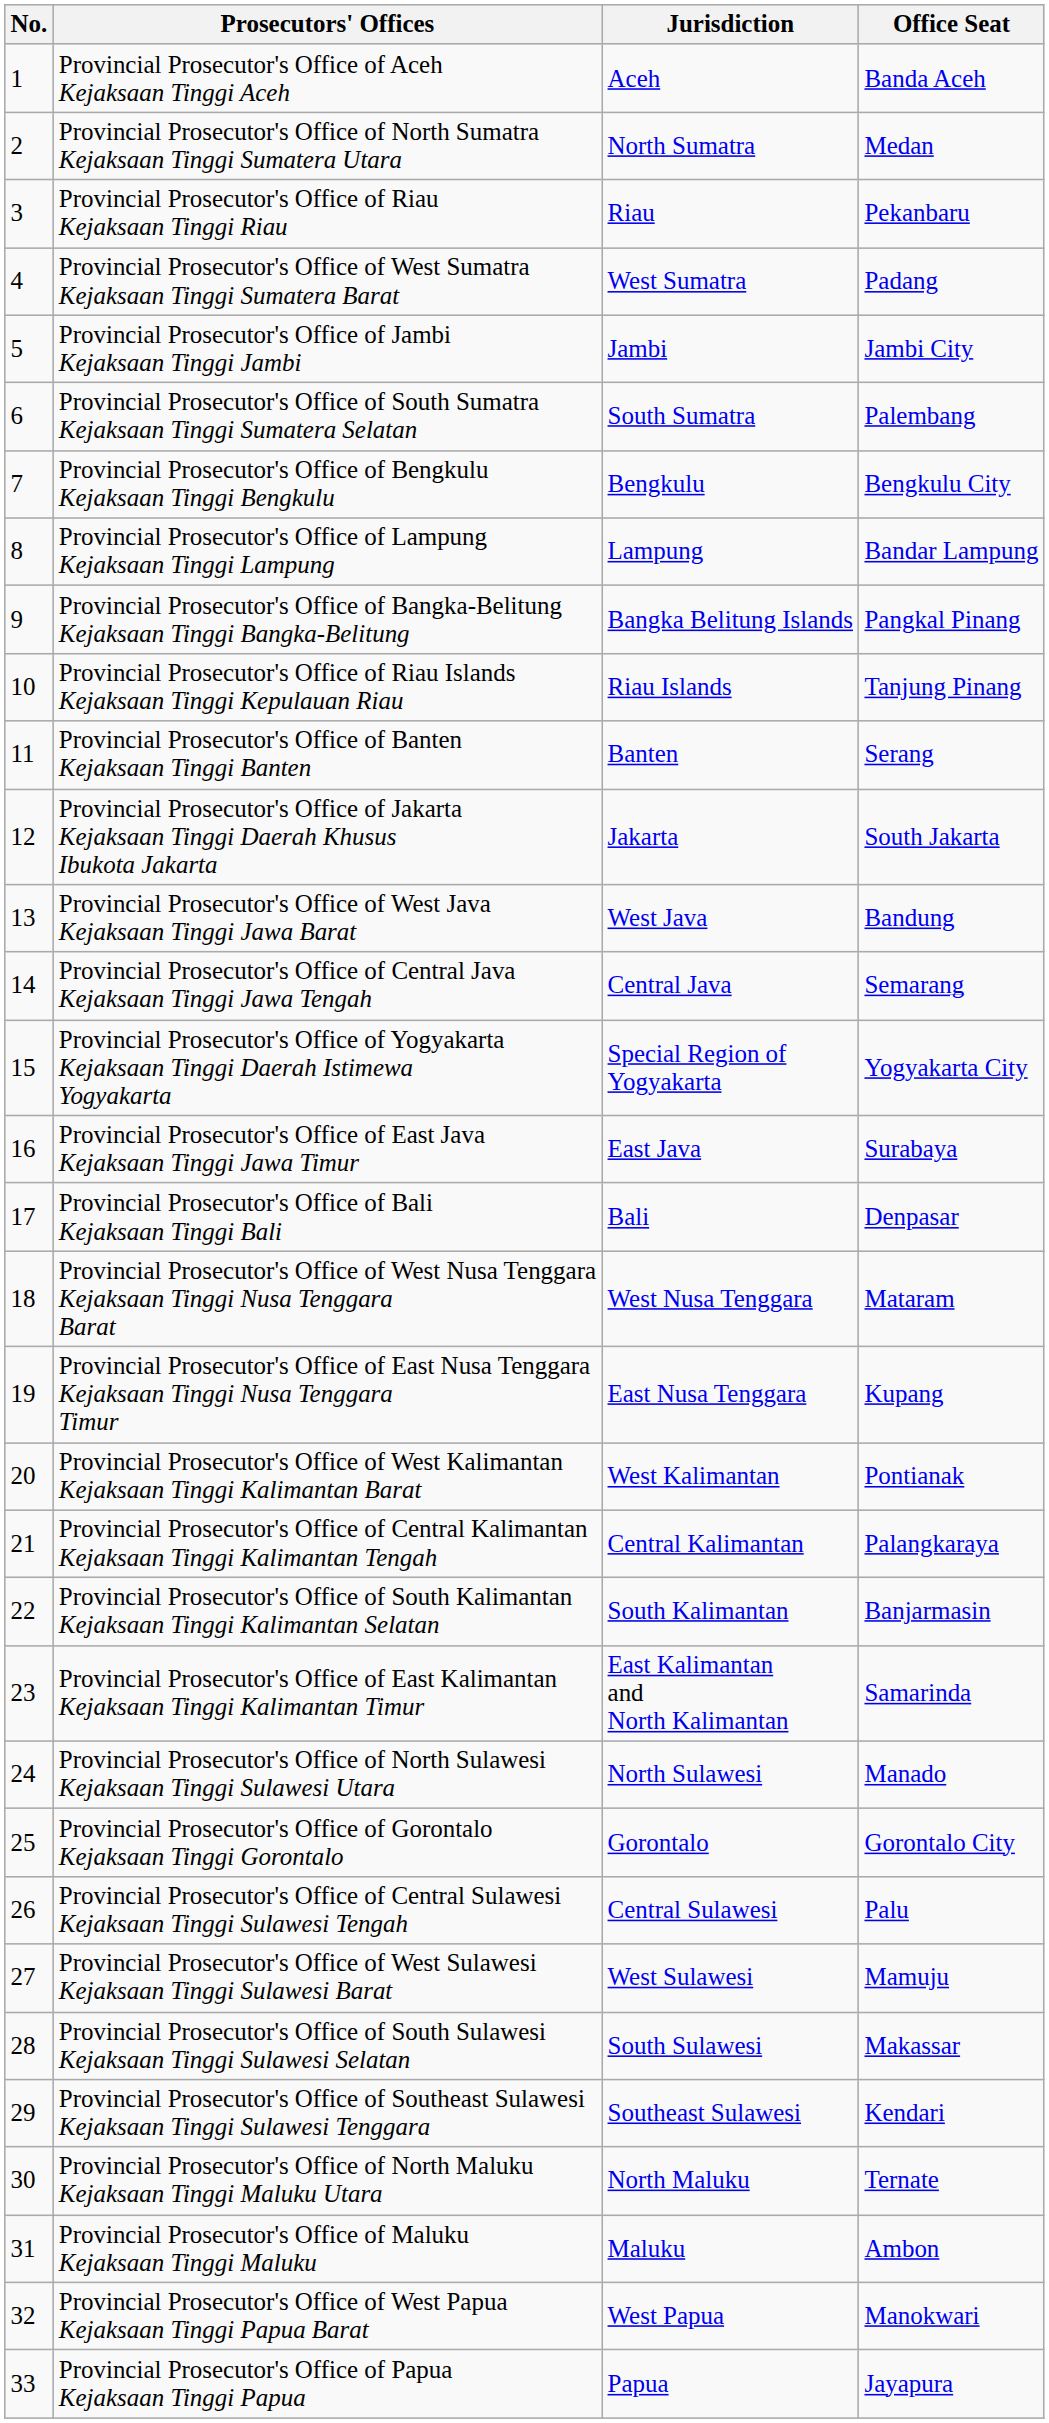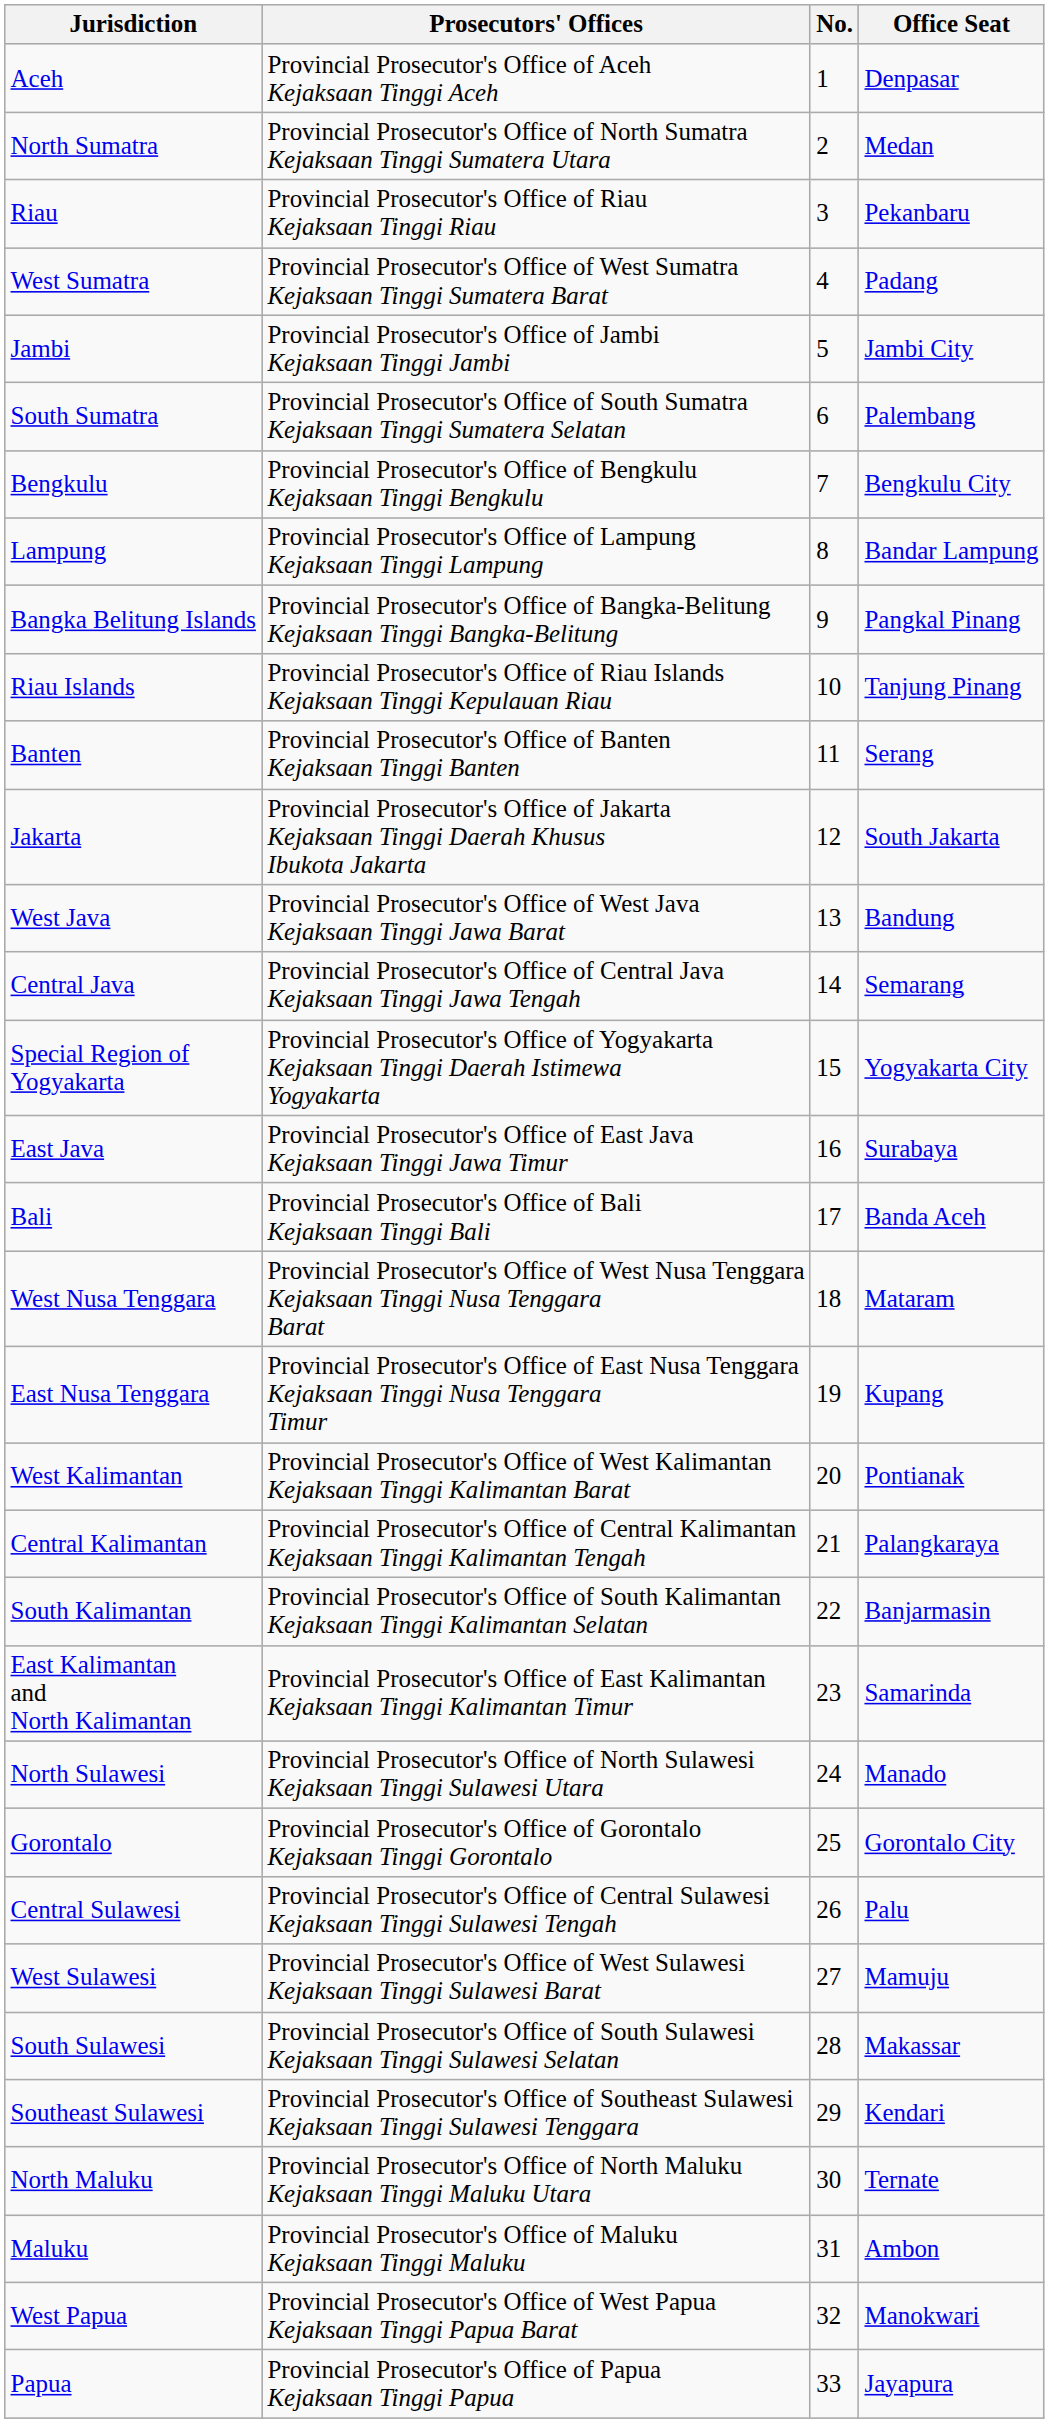 <table class="wikitable sortable">
 <tr>
+<th>Jurisdiction</th>
+<th>Prosecutors' Offices</th>
 <th>No.</th>
-<th>Prosecutors' Offices</th>
-<th>Jurisdiction</th>
 <th>Office Seat</th>
 </tr>
 <tr>
+<td><a href='#'>Aceh</a></td>
+<td>Provincial Prosecutor's Office of Aceh<br><em>Kejaksaan Tinggi Aceh</em></td>
 <td>1</td>
-<td>Provincial Prosecutor's Office of Aceh<br><em>Kejaksaan Tinggi Aceh</em></td>
-<td><a href='#'>Aceh</a></td>
+<td><a href='#'>Denpasar</a></td>
+</tr>
+<tr>
+<td><a href='#'>North Sumatra</a></td>
+<td>Provincial Prosecutor's Office of North Sumatra<br><em>Kejaksaan Tinggi Sumatera Utara</em></td>
+<td>2</td>
+<td><a href='#'>Medan</a></td>
+</tr>
+<tr>
+<td><a href='#'>Riau</a></td>
+<td>Provincial Prosecutor's Office of Riau<br><em>Kejaksaan Tinggi Riau</em></td>
+<td>3</td>
+<td><a href='#'>Pekanbaru</a></td>
+</tr>
+<tr>
+<td><a href='#'>West Sumatra</a></td>
+<td>Provincial Prosecutor's Office of West Sumatra<br><em>Kejaksaan Tinggi Sumatera Barat</em></td>
+<td>4</td>
+<td><a href='#'>Padang</a></td>
+</tr>
+<tr>
+<td><a href='#'>Jambi</a></td>
+<td>Provincial Prosecutor's Office of Jambi<br><em>Kejaksaan Tinggi Jambi</em></td>
+<td>5</td>
+<td><a href='#'>Jambi City</a></td>
+</tr>
+<tr>
+<td><a href='#'>South Sumatra</a></td>
+<td>Provincial Prosecutor's Office of South Sumatra<br><em>Kejaksaan Tinggi Sumatera Selatan</em></td>
+<td>6</td>
+<td><a href='#'>Palembang</a></td>
+</tr>
+<tr>
+<td><a href='#'>Bengkulu</a></td>
+<td>Provincial Prosecutor's Office of Bengkulu<br><em>Kejaksaan Tinggi Bengkulu</em></td>
+<td>7</td>
+<td><a href='#'>Bengkulu City</a></td>
+</tr>
+<tr>
+<td><a href='#'>Lampung</a></td>
+<td>Provincial Prosecutor's Office of Lampung<br><em>Kejaksaan Tinggi Lampung</em></td>
+<td>8</td>
+<td><a href='#'>Bandar Lampung</a></td>
+</tr>
+<tr>
+<td><a href='#'>Bangka Belitung Islands</a></td>
+<td>Provincial Prosecutor's Office of Bangka-Belitung<br><em>Kejaksaan Tinggi Bangka-Belitung</em></td>
+<td>9</td>
+<td><a href='#'>Pangkal Pinang</a></td>
+</tr>
+<tr>
+<td><a href='#'>Riau Islands</a></td>
+<td>Provincial Prosecutor's Office of Riau Islands<br><em>Kejaksaan Tinggi Kepulauan Riau</em></td>
+<td>10</td>
+<td><a href='#'>Tanjung Pinang</a></td>
+</tr>
+<tr>
+<td><a href='#'>Banten</a></td>
+<td>Provincial Prosecutor's Office of Banten<br><em>Kejaksaan Tinggi Banten</em></td>
+<td>11</td>
+<td><a href='#'>Serang</a></td>
+</tr>
+<tr>
+<td><a href='#'>Jakarta</a></td>
+<td>Provincial Prosecutor's Office of Jakarta<br><em>Kejaksaan Tinggi Daerah Khusus</em><br><em>Ibukota Jakarta</em></td>
+<td>12</td>
+<td><a href='#'>South Jakarta</a></td>
+</tr>
+<tr>
+<td><a href='#'>West Java</a></td>
+<td>Provincial Prosecutor's Office of West Java<br><em>Kejaksaan Tinggi Jawa Barat</em></td>
+<td>13</td>
+<td><a href='#'>Bandung</a></td>
+</tr>
+<tr>
+<td><a href='#'>Central Java</a></td>
+<td>Provincial Prosecutor's Office of Central Java<br><em>Kejaksaan Tinggi Jawa Tengah</em></td>
+<td>14</td>
+<td><a href='#'>Semarang</a></td>
+</tr>
+<tr>
+<td><a href='#'>Special Region of</a><br><a href='#'>Yogyakarta</a></td>
+<td>Provincial Prosecutor's Office of Yogyakarta<br><em>Kejaksaan Tinggi Daerah Istimewa</em><br><em>Yogyakarta</em></td>
+<td>15</td>
+<td><a href='#'>Yogyakarta City</a></td>
+</tr>
+<tr>
+<td><a href='#'>East Java</a></td>
+<td>Provincial Prosecutor's Office of East Java<br><em>Kejaksaan Tinggi Jawa Timur</em></td>
+<td>16</td>
+<td><a href='#'>Surabaya</a></td>
+</tr>
+<tr>
+<td><a href='#'>Bali</a></td>
+<td>Provincial Prosecutor's Office of Bali<br><em>Kejaksaan Tinggi Bali</em></td>
+<td>17</td>
 <td><a href='#'>Banda Aceh</a></td>
 </tr>
 <tr>
-<td>2</td>
-<td>Provincial Prosecutor's Office of North Sumatra<br><em>Kejaksaan Tinggi Sumatera Utara</em></td>
-<td><a href='#'>North Sumatra</a></td>
-<td><a href='#'>Medan</a></td>
-</tr>
-<tr>
-<td>3</td>
-<td>Provincial Prosecutor's Office of Riau<br><em>Kejaksaan Tinggi Riau</em></td>
-<td><a href='#'>Riau</a></td>
-<td><a href='#'>Pekanbaru</a></td>
-</tr>
-<tr>
-<td>4</td>
-<td>Provincial Prosecutor's Office of West Sumatra<br><em>Kejaksaan Tinggi Sumatera Barat</em></td>
-<td><a href='#'>West Sumatra</a></td>
-<td><a href='#'>Padang</a></td>
-</tr>
-<tr>
-<td>5</td>
-<td>Provincial Prosecutor's Office of Jambi<br><em>Kejaksaan Tinggi Jambi</em></td>
-<td><a href='#'>Jambi</a></td>
-<td><a href='#'>Jambi City</a></td>
-</tr>
-<tr>
-<td>6</td>
-<td>Provincial Prosecutor's Office of South Sumatra<br><em>Kejaksaan Tinggi Sumatera Selatan</em></td>
-<td><a href='#'>South Sumatra</a></td>
-<td><a href='#'>Palembang</a></td>
-</tr>
-<tr>
-<td>7</td>
-<td>Provincial Prosecutor's Office of Bengkulu<br><em>Kejaksaan Tinggi Bengkulu</em></td>
-<td><a href='#'>Bengkulu</a></td>
-<td><a href='#'>Bengkulu City</a></td>
-</tr>
-<tr>
-<td>8</td>
-<td>Provincial Prosecutor's Office of Lampung<br><em>Kejaksaan Tinggi Lampung</em></td>
-<td><a href='#'>Lampung</a></td>
-<td><a href='#'>Bandar Lampung</a></td>
-</tr>
-<tr>
-<td>9</td>
-<td>Provincial Prosecutor's Office of Bangka-Belitung<br><em>Kejaksaan Tinggi Bangka-Belitung</em></td>
-<td><a href='#'>Bangka Belitung Islands</a></td>
-<td><a href='#'>Pangkal Pinang</a></td>
-</tr>
-<tr>
-<td>10</td>
-<td>Provincial Prosecutor's Office of Riau Islands<br><em>Kejaksaan Tinggi Kepulauan Riau</em></td>
-<td><a href='#'>Riau Islands</a></td>
-<td><a href='#'>Tanjung Pinang</a></td>
-</tr>
-<tr>
-<td>11</td>
-<td>Provincial Prosecutor's Office of Banten<br><em>Kejaksaan Tinggi Banten</em></td>
-<td><a href='#'>Banten</a></td>
-<td><a href='#'>Serang</a></td>
-</tr>
-<tr>
-<td>12</td>
-<td>Provincial Prosecutor's Office of Jakarta<br><em>Kejaksaan Tinggi Daerah Khusus</em><br><em>Ibukota Jakarta</em></td>
-<td><a href='#'>Jakarta</a></td>
-<td><a href='#'>South Jakarta</a></td>
-</tr>
-<tr>
-<td>13</td>
-<td>Provincial Prosecutor's Office of West Java<br><em>Kejaksaan Tinggi Jawa Barat</em></td>
-<td><a href='#'>West Java</a></td>
-<td><a href='#'>Bandung</a></td>
-</tr>
-<tr>
-<td>14</td>
-<td>Provincial Prosecutor's Office of Central Java<br><em>Kejaksaan Tinggi Jawa Tengah</em></td>
-<td><a href='#'>Central Java</a></td>
-<td><a href='#'>Semarang</a></td>
-</tr>
-<tr>
-<td>15</td>
-<td>Provincial Prosecutor's Office of Yogyakarta<br><em>Kejaksaan Tinggi Daerah Istimewa</em><br><em>Yogyakarta</em></td>
-<td><a href='#'>Special Region of</a><br><a href='#'>Yogyakarta</a></td>
-<td><a href='#'>Yogyakarta City</a></td>
-</tr>
-<tr>
-<td>16</td>
-<td>Provincial Prosecutor's Office of East Java<br><em>Kejaksaan Tinggi Jawa Timur</em></td>
-<td><a href='#'>East Java</a></td>
-<td><a href='#'>Surabaya</a></td>
-</tr>
-<tr>
-<td>17</td>
-<td>Provincial Prosecutor's Office of Bali<br><em>Kejaksaan Tinggi Bali</em></td>
-<td><a href='#'>Bali</a></td>
-<td><a href='#'>Denpasar</a></td>
-</tr>
-<tr>
+<td><a href='#'>West Nusa Tenggara</a></td>
+<td>Provincial Prosecutor's Office of West Nusa Tenggara<br><em>Kejaksaan Tinggi Nusa Tenggara</em><br><em>Barat</em></td>
 <td>18</td>
-<td>Provincial Prosecutor's Office of West Nusa Tenggara<br><em>Kejaksaan Tinggi Nusa Tenggara</em><br><em>Barat</em></td>
-<td><a href='#'>West Nusa Tenggara</a></td>
 <td><a href='#'>Mataram</a></td>
 </tr>
 <tr>
+<td><a href='#'>East Nusa Tenggara</a></td>
+<td>Provincial Prosecutor's Office of East Nusa Tenggara<br><em>Kejaksaan Tinggi Nusa Tenggara</em><br><em>Timur</em></td>
 <td>19</td>
-<td>Provincial Prosecutor's Office of East Nusa Tenggara<br><em>Kejaksaan Tinggi Nusa Tenggara</em><br><em>Timur</em></td>
-<td><a href='#'>East Nusa Tenggara</a></td>
 <td><a href='#'>Kupang</a></td>
 </tr>
 <tr>
+<td><a href='#'>West Kalimantan</a></td>
+<td>Provincial Prosecutor's Office of West Kalimantan<br><em>Kejaksaan Tinggi Kalimantan Barat</em></td>
 <td>20</td>
-<td>Provincial Prosecutor's Office of West Kalimantan<br><em>Kejaksaan Tinggi Kalimantan Barat</em></td>
-<td><a href='#'>West Kalimantan</a></td>
 <td><a href='#'>Pontianak</a></td>
 </tr>
 <tr>
+<td><a href='#'>Central Kalimantan</a></td>
+<td>Provincial Prosecutor's Office of Central Kalimantan<br><em>Kejaksaan Tinggi Kalimantan Tengah</em></td>
 <td>21</td>
-<td>Provincial Prosecutor's Office of Central Kalimantan<br><em>Kejaksaan Tinggi Kalimantan Tengah</em></td>
-<td><a href='#'>Central Kalimantan</a></td>
 <td><a href='#'>Palangkaraya</a></td>
 </tr>
 <tr>
+<td><a href='#'>South Kalimantan</a></td>
+<td>Provincial Prosecutor's Office of South Kalimantan<br><em>Kejaksaan Tinggi Kalimantan Selatan</em></td>
 <td>22</td>
-<td>Provincial Prosecutor's Office of South Kalimantan<br><em>Kejaksaan Tinggi Kalimantan Selatan</em></td>
-<td><a href='#'>South Kalimantan</a></td>
 <td><a href='#'>Banjarmasin</a></td>
 </tr>
 <tr>
+<td><a href='#'>East Kalimantan</a><br>and<br><a href='#'>North Kalimantan</a></td>
+<td>Provincial Prosecutor's Office of East Kalimantan<br><em>Kejaksaan Tinggi Kalimantan Timur</em></td>
 <td>23</td>
-<td>Provincial Prosecutor's Office of East Kalimantan<br><em>Kejaksaan Tinggi Kalimantan Timur</em></td>
-<td><a href='#'>East Kalimantan</a><br>and<br><a href='#'>North Kalimantan</a></td>
 <td><a href='#'>Samarinda</a></td>
 </tr>
 <tr>
+<td><a href='#'>North Sulawesi</a></td>
+<td>Provincial Prosecutor's Office of North Sulawesi<br><em>Kejaksaan Tinggi Sulawesi Utara</em></td>
 <td>24</td>
-<td>Provincial Prosecutor's Office of North Sulawesi<br><em>Kejaksaan Tinggi Sulawesi Utara</em></td>
-<td><a href='#'>North Sulawesi</a></td>
 <td><a href='#'>Manado</a></td>
 </tr>
 <tr>
+<td><a href='#'>Gorontalo</a></td>
+<td>Provincial Prosecutor's Office of Gorontalo<br><em>Kejaksaan Tinggi Gorontalo</em></td>
 <td>25</td>
-<td>Provincial Prosecutor's Office of Gorontalo<br><em>Kejaksaan Tinggi Gorontalo</em></td>
-<td><a href='#'>Gorontalo</a></td>
 <td><a href='#'>Gorontalo City</a></td>
 </tr>
 <tr>
+<td><a href='#'>Central Sulawesi</a></td>
+<td>Provincial Prosecutor's Office of Central Sulawesi<br><em>Kejaksaan Tinggi Sulawesi Tengah</em></td>
 <td>26</td>
-<td>Provincial Prosecutor's Office of Central Sulawesi<br><em>Kejaksaan Tinggi Sulawesi Tengah</em></td>
-<td><a href='#'>Central Sulawesi</a></td>
 <td><a href='#'>Palu</a></td>
 </tr>
 <tr>
+<td><a href='#'>West Sulawesi</a></td>
+<td>Provincial Prosecutor's Office of West Sulawesi<br><em>Kejaksaan Tinggi Sulawesi Barat</em></td>
 <td>27</td>
-<td>Provincial Prosecutor's Office of West Sulawesi<br><em>Kejaksaan Tinggi Sulawesi Barat</em></td>
-<td><a href='#'>West Sulawesi</a></td>
 <td><a href='#'>Mamuju</a></td>
 </tr>
 <tr>
+<td><a href='#'>South Sulawesi</a></td>
+<td>Provincial Prosecutor's Office of South Sulawesi<br><em>Kejaksaan Tinggi Sulawesi Selatan</em></td>
 <td>28</td>
-<td>Provincial Prosecutor's Office of South Sulawesi<br><em>Kejaksaan Tinggi Sulawesi Selatan</em></td>
-<td><a href='#'>South Sulawesi</a></td>
 <td><a href='#'>Makassar</a></td>
 </tr>
 <tr>
+<td><a href='#'>Southeast Sulawesi</a></td>
+<td>Provincial Prosecutor's Office of Southeast Sulawesi<br><em>Kejaksaan Tinggi Sulawesi Tenggara</em></td>
 <td>29</td>
-<td>Provincial Prosecutor's Office of Southeast Sulawesi<br><em>Kejaksaan Tinggi Sulawesi Tenggara</em></td>
-<td><a href='#'>Southeast Sulawesi</a></td>
 <td><a href='#'>Kendari</a></td>
 </tr>
 <tr>
+<td><a href='#'>North Maluku</a></td>
+<td>Provincial Prosecutor's Office of North Maluku<br><em>Kejaksaan Tinggi Maluku Utara</em></td>
 <td>30</td>
-<td>Provincial Prosecutor's Office of North Maluku<br><em>Kejaksaan Tinggi Maluku Utara</em></td>
-<td><a href='#'>North Maluku</a></td>
 <td><a href='#'>Ternate</a></td>
 </tr>
 <tr>
+<td><a href='#'>Maluku</a></td>
+<td>Provincial Prosecutor's Office of Maluku<br><em>Kejaksaan Tinggi Maluku</em></td>
 <td>31</td>
-<td>Provincial Prosecutor's Office of Maluku<br><em>Kejaksaan Tinggi Maluku</em></td>
-<td><a href='#'>Maluku</a></td>
 <td><a href='#'>Ambon</a></td>
 </tr>
 <tr>
+<td><a href='#'>West Papua</a></td>
+<td>Provincial Prosecutor's Office of West Papua<br><em>Kejaksaan Tinggi Papua Barat</em></td>
 <td>32</td>
-<td>Provincial Prosecutor's Office of West Papua<br><em>Kejaksaan Tinggi Papua Barat</em></td>
-<td><a href='#'>West Papua</a></td>
 <td><a href='#'>Manokwari</a></td>
 </tr>
 <tr>
+<td><a href='#'>Papua</a></td>
+<td>Provincial Prosecutor's Office of Papua<br><em>Kejaksaan Tinggi Papua</em></td>
 <td>33</td>
-<td>Provincial Prosecutor's Office of Papua<br><em>Kejaksaan Tinggi Papua</em></td>
-<td><a href='#'>Papua</a></td>
 <td><a href='#'>Jayapura</a></td>
 </tr>
 </table>
